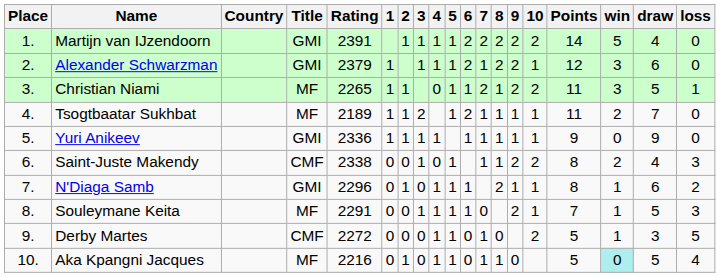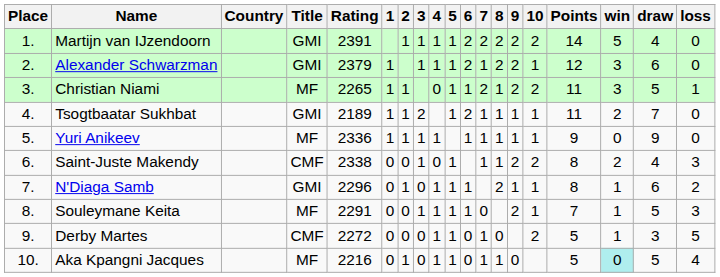 <table class=wikitable style="text-align: center;">
 <tr>
 <th>Place</th>
 <th>Name</th>
 <th>Country</th>
 <th>Title</th>
 <th>Rating</th>
 <th>1</th>
 <th>2</th>
 <th>3</th>
 <th>4</th>
 <th>5</th>
 <th>6</th>
 <th>7</th>
 <th>8</th>
 <th>9</th>
 <th>10</th>
 <th>Points</th>
 <th>win</th>
 <th>draw</th>
 <th>loss</th>
 </tr>
 <tr style="background:#ccffcc;">
 <td>1.</td>
 <td align="left">Martijn van IJzendoorn</td>
 <td align="left"></td>
 <td>GMI</td>
 <td>2391</td>
 <td></td>
 <td>1</td>
 <td>1</td>
 <td>1</td>
 <td>1</td>
 <td>2</td>
 <td>2</td>
 <td>2</td>
 <td>2</td>
 <td>2</td>
 <td>14</td>
 <td>5</td>
 <td>4</td>
 <td>0</td>
 </tr>
 <tr style="background:#ccffcc;">
 <td>2.</td>
 <td align="left"><a href='#'>Alexander Schwarzman</a></td>
 <td align="left"></td>
 <td>GMI</td>
 <td>2379</td>
 <td>1</td>
 <td></td>
 <td>1</td>
 <td>1</td>
 <td>1</td>
 <td>2</td>
 <td>1</td>
 <td>2</td>
 <td>2</td>
 <td>1</td>
 <td>12</td>
 <td>3</td>
 <td>6</td>
 <td>0</td>
 </tr>
 <tr style="background:#ccffcc;">
 <td>3.</td>
 <td align="left">Christian Niami</td>
 <td align="left"></td>
 <td>MF</td>
 <td>2265</td>
 <td>1</td>
 <td>1</td>
 <td></td>
 <td>0</td>
 <td>1</td>
 <td>1</td>
 <td>2</td>
 <td>1</td>
 <td>2</td>
 <td>2</td>
 <td>11</td>
 <td>3</td>
 <td>5</td>
 <td>1</td>
 </tr>
 <tr>
 <td>4.</td>
 <td align="left">Tsogtbaatar Sukhbat</td>
 <td align="left"></td>
-<td>MF</td>
+<td>GMI</td>
 <td>2189</td>
 <td>1</td>
 <td>1</td>
 <td>2</td>
 <td></td>
 <td>1</td>
 <td>2</td>
 <td>1</td>
 <td>1</td>
 <td>1</td>
 <td>1</td>
 <td>11</td>
 <td>2</td>
 <td>7</td>
 <td>0</td>
 </tr>
 <tr>
 <td>5.</td>
 <td align="left"><a href='#'>Yuri Anikeev</a></td>
 <td align="left"></td>
-<td>GMI</td>
+<td>MF</td>
 <td>2336</td>
 <td>1</td>
 <td>1</td>
 <td>1</td>
 <td>1</td>
 <td></td>
 <td>1</td>
 <td>1</td>
 <td>1</td>
 <td>1</td>
 <td>1</td>
 <td>9</td>
 <td>0</td>
 <td>9</td>
 <td>0</td>
 </tr>
 <tr>
 <td>6.</td>
 <td align="left">Saint-Juste Makendy</td>
 <td align="left"></td>
 <td>CMF</td>
 <td>2338</td>
 <td>0</td>
 <td>0</td>
 <td>1</td>
 <td>0</td>
 <td>1</td>
 <td></td>
 <td>1</td>
 <td>1</td>
 <td>2</td>
 <td>2</td>
 <td>8</td>
 <td>2</td>
 <td>4</td>
 <td>3</td>
 </tr>
 <tr>
 <td>7.</td>
 <td align="left"><a href='#'>N'Diaga Samb</a></td>
 <td align="left"></td>
 <td>GMI</td>
 <td>2296</td>
 <td>0</td>
 <td>1</td>
 <td>0</td>
 <td>1</td>
 <td>1</td>
 <td>1</td>
 <td></td>
 <td>2</td>
 <td>1</td>
 <td>1</td>
 <td>8</td>
 <td>1</td>
 <td>6</td>
 <td>2</td>
 </tr>
 <tr>
 <td>8.</td>
 <td align="left">Souleymane Keita</td>
 <td align="left"></td>
 <td>MF</td>
 <td>2291</td>
 <td>0</td>
 <td>0</td>
 <td>1</td>
 <td>1</td>
 <td>1</td>
 <td>1</td>
 <td>0</td>
 <td></td>
 <td>2</td>
 <td>1</td>
 <td>7</td>
 <td>1</td>
 <td>5</td>
 <td>3</td>
 </tr>
 <tr>
 <td>9.</td>
 <td align="left">Derby Martes</td>
 <td align="left"></td>
 <td>CMF</td>
 <td>2272</td>
 <td>0</td>
 <td>0</td>
 <td>0</td>
 <td>1</td>
 <td>1</td>
 <td>0</td>
 <td>1</td>
 <td>0</td>
 <td></td>
 <td>2</td>
 <td>5</td>
 <td>1</td>
 <td>3</td>
 <td>5</td>
 </tr>
 <tr>
 <td>10.</td>
 <td align="left">Aka Kpangni Jacques</td>
 <td align="left"></td>
 <td>MF</td>
 <td>2216</td>
 <td>0</td>
 <td>1</td>
 <td>0</td>
 <td>1</td>
 <td>1</td>
 <td>0</td>
 <td>1</td>
 <td>1</td>
 <td>0</td>
 <td></td>
 <td>5</td>
 <td style="background: paleturquoise;">0</td>
 <td>5</td>
 <td>4</td>
 </tr>
 </table>
